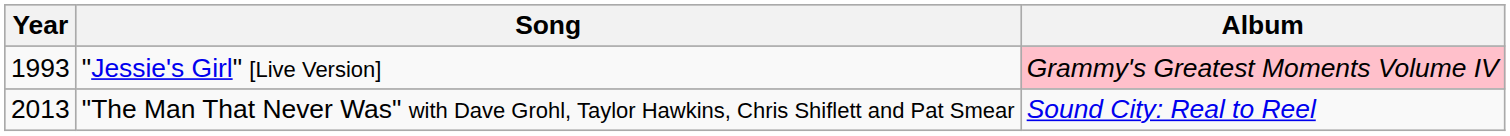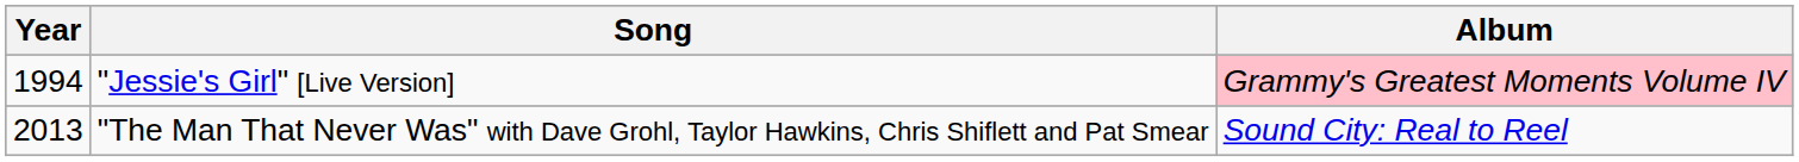 <table class="wikitable">
 <tr>
 <th>Year</th>
 <th>Song</th>
 <th>Album</th>
 </tr>
 <tr>
-<td>1993</td>
+<td>1994</td>
 <td>"<a href='#'>Jessie's Girl</a>" <small>[Live Version]</small></td>
 <td style="background: pink;"><em>Grammy's Greatest Moments Volume IV</em></td>
 </tr>
 <tr>
 <td>2013</td>
 <td>"The Man That Never Was" <small>with Dave Grohl, Taylor Hawkins, Chris Shiflett and Pat Smear</small></td>
 <td><em><a href='#'>Sound City: Real to Reel</a></em></td>
 </tr>
 </table>
